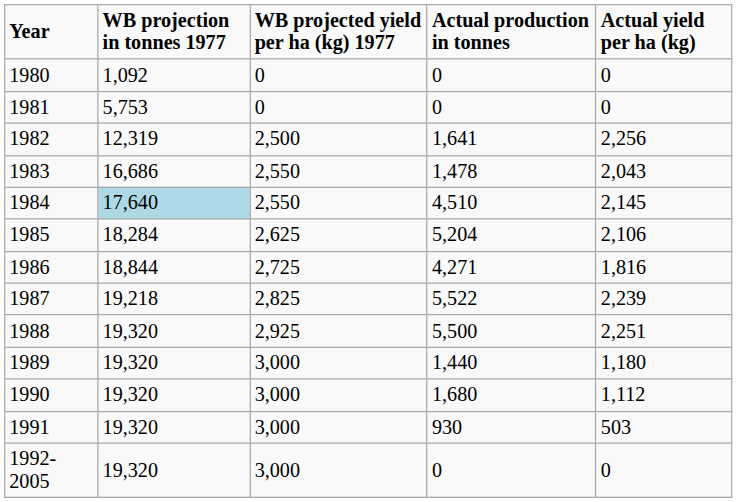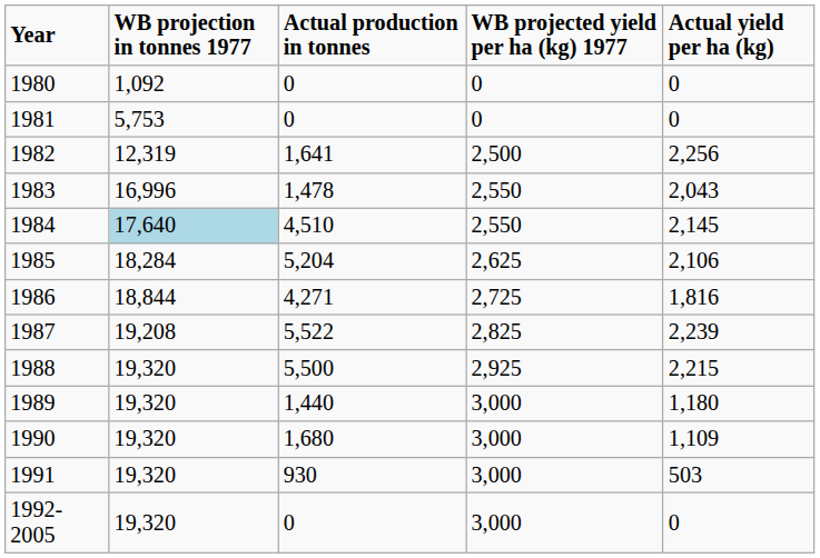 <table class="wikitable">
 <tr>
 <td style="width: 50pt;"><strong>Year</strong></td>
 <td style="width: 85pt;"><strong>WB projection in tonnes 1977</strong> </td>
+<td style="width: 95pt;"><strong>Actual production in tonnes</strong></td>
 <td style="width: 100pt;"><strong>WB projected yield per ha (kg) 1977</strong></td>
-<td style="width: 95pt;"><strong>Actual production in tonnes</strong></td>
 <td style="width: 75pt;"><strong>Actual yield per ha (kg)</strong></td>
 </tr>
 <tr>
 <td>1980</td>
 <td>1,092</td>
 <td>0</td>
 <td>0</td>
 <td>0</td>
 </tr>
 <tr>
 <td>1981</td>
 <td>5,753</td>
 <td>0</td>
 <td>0</td>
 <td>0</td>
 </tr>
 <tr>
 <td>1982</td>
 <td>12,319</td>
+<td>1,641</td>
 <td>2,500</td>
-<td>1,641</td>
 <td>2,256</td>
 </tr>
 <tr>
 <td>1983</td>
-<td>16,686</td>
+<td>16,996</td>
+<td>1,478</td>
 <td>2,550</td>
-<td>1,478</td>
 <td>2,043</td>
 </tr>
 <tr>
 <td>1984</td>
 <td style="background: lightblue;">17,640</td>
+<td>4,510</td>
 <td>2,550 </td>
-<td>4,510</td>
 <td>2,145</td>
 </tr>
 <tr>
 <td>1985</td>
 <td>18,284</td>
+<td>5,204</td>
 <td>2,625</td>
-<td>5,204</td>
 <td>2,106</td>
 </tr>
 <tr>
 <td>1986</td>
 <td>18,844</td>
+<td>4,271</td>
 <td>2,725</td>
-<td>4,271</td>
 <td>1,816</td>
 </tr>
 <tr>
 <td>1987</td>
-<td>19,218</td>
+<td>19,208</td>
+<td>5,522</td>
 <td>2,825</td>
-<td>5,522</td>
 <td>2,239</td>
 </tr>
 <tr>
 <td>1988</td>
 <td>19,320</td>
+<td>5,500</td>
 <td>2,925</td>
-<td>5,500</td>
-<td>2,251</td>
+<td>2,215</td>
 </tr>
 <tr>
 <td>1989</td>
 <td>19,320</td>
+<td>1,440 </td>
 <td>3,000</td>
-<td>1,440 </td>
 <td>1,180</td>
 </tr>
 <tr>
 <td>1990</td>
 <td>19,320</td>
+<td>1,680 </td>
 <td>3,000</td>
-<td>1,680 </td>
-<td>1,112</td>
+<td>1,109</td>
 </tr>
 <tr>
 <td>1991</td>
 <td>19,320</td>
+<td>930 </td>
 <td>3,000</td>
-<td>930 </td>
 <td>503</td>
 </tr>
 <tr>
 <td>1992-2005</td>
 <td>19,320</td>
+<td>0 </td>
 <td>3,000</td>
-<td>0 </td>
 <td>0</td>
 </tr>
 </table>
